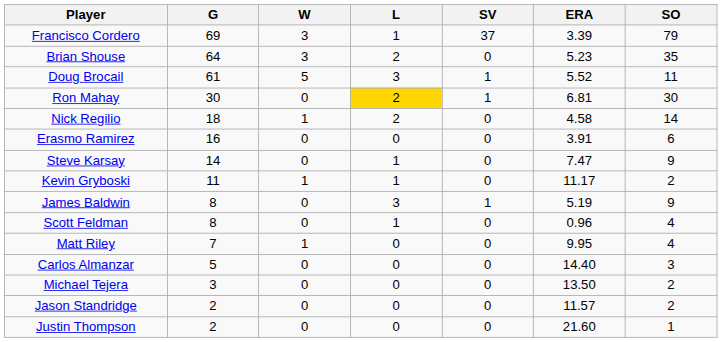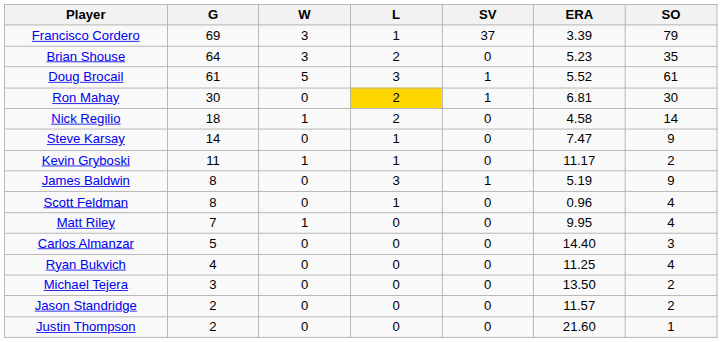 <table class="wikitable sortable">
 <tr>
 <th bgcolor="#DDDDFF" width="16%">Player</th>
 <th bgcolor="#DDDDFF" width="9%">G</th>
 <th bgcolor="#DDDDFF" width="9%">W</th>
 <th bgcolor="#DDDDFF" width="9%">L</th>
 <th bgcolor="#DDDDFF" width="9%">SV</th>
 <th bgcolor="#DDDDFF" width="9%">ERA</th>
 <th bgcolor="#DDDDFF" width="9%">SO</th>
 </tr>
 <tr align=center>
 <td><a href='#'>Francisco Cordero</a></td>
 <td>69</td>
 <td>3</td>
 <td>1</td>
 <td>37</td>
 <td>3.39</td>
 <td>79</td>
 </tr>
 <tr align=center>
 <td><a href='#'>Brian Shouse</a></td>
 <td>64</td>
 <td>3</td>
 <td>2</td>
 <td>0</td>
 <td>5.23</td>
 <td>35</td>
 </tr>
 <tr align=center>
 <td><a href='#'>Doug Brocail</a></td>
 <td>61</td>
 <td>5</td>
 <td>3</td>
 <td>1</td>
 <td>5.52</td>
-<td>11</td>
+<td>61</td>
 </tr>
 <tr align=center>
 <td><a href='#'>Ron Mahay</a></td>
 <td>30</td>
 <td>0</td>
 <td style="background: gold;">2</td>
 <td>1</td>
 <td>6.81</td>
 <td>30</td>
 </tr>
 <tr align=center>
 <td><a href='#'>Nick Regilio</a></td>
 <td>18</td>
 <td>1</td>
 <td>2</td>
 <td>0</td>
 <td>4.58</td>
 <td>14</td>
-</tr>
-<tr align=center>
-<td><a href='#'>Erasmo Ramirez</a></td>
-<td>16</td>
-<td>0</td>
-<td>0</td>
-<td>0</td>
-<td>3.91</td>
-<td>6</td>
 </tr>
 <tr align=center>
 <td><a href='#'>Steve Karsay</a></td>
 <td>14</td>
 <td>0</td>
 <td>1</td>
 <td>0</td>
 <td>7.47</td>
 <td>9</td>
 </tr>
 <tr align=center>
 <td><a href='#'>Kevin Gryboski</a></td>
 <td>11</td>
 <td>1</td>
 <td>1</td>
 <td>0</td>
 <td>11.17</td>
 <td>2</td>
 </tr>
 <tr align=center>
 <td><a href='#'>James Baldwin</a></td>
 <td>8</td>
 <td>0</td>
 <td>3</td>
 <td>1</td>
 <td>5.19</td>
 <td>9</td>
 </tr>
 <tr align=center>
 <td><a href='#'>Scott Feldman</a></td>
 <td>8</td>
 <td>0</td>
 <td>1</td>
 <td>0</td>
 <td>0.96</td>
 <td>4</td>
 </tr>
 <tr align=center>
 <td><a href='#'>Matt Riley</a></td>
 <td>7</td>
 <td>1</td>
 <td>0</td>
 <td>0</td>
 <td>9.95</td>
 <td>4</td>
 </tr>
 <tr align=center>
 <td><a href='#'>Carlos Almanzar</a></td>
 <td>5</td>
 <td>0</td>
 <td>0</td>
 <td>0</td>
 <td>14.40</td>
 <td>3</td>
 </tr>
 <tr align=center>
+<td><a href='#'>Ryan Bukvich</a></td>
+<td>4</td>
+<td>0</td>
+<td>0</td>
+<td>0</td>
+<td>11.25</td>
+<td>4</td>
+</tr>
+<tr align=center>
 <td><a href='#'>Michael Tejera</a></td>
 <td>3</td>
 <td>0</td>
 <td>0</td>
 <td>0</td>
 <td>13.50</td>
 <td>2</td>
 </tr>
 <tr align=center>
 <td><a href='#'>Jason Standridge</a></td>
 <td>2</td>
 <td>0</td>
 <td>0</td>
 <td>0</td>
 <td>11.57</td>
 <td>2</td>
 </tr>
 <tr align=center>
 <td><a href='#'>Justin Thompson</a></td>
 <td>2</td>
 <td>0</td>
 <td>0</td>
 <td>0</td>
 <td>21.60</td>
 <td>1</td>
 </tr>
 </table>
